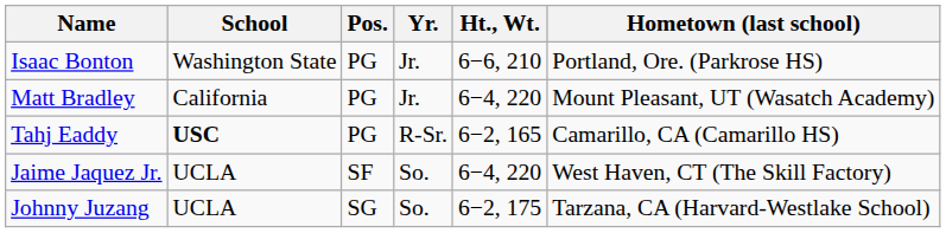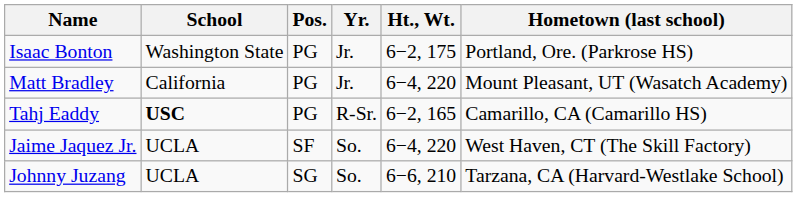 <table class="wikitable">
 <tr>
 <th>Name</th>
 <th>School</th>
 <th>Pos.</th>
 <th>Yr.</th>
 <th>Ht., Wt.</th>
 <th>Hometown (last school)</th>
 </tr>
 <tr>
 <td><a href='#'>Isaac Bonton</a></td>
 <td>Washington State</td>
 <td>PG</td>
 <td>Jr.</td>
-<td>6−6, 210</td>
+<td>6−2, 175</td>
 <td>Portland, Ore. (Parkrose HS)</td>
 </tr>
 <tr>
 <td><a href='#'>Matt Bradley</a></td>
 <td>California</td>
 <td>PG</td>
 <td>Jr.</td>
 <td>6−4, 220</td>
 <td>Mount Pleasant, UT (Wasatch Academy)</td>
 </tr>
 <tr>
 <td><a href='#'>Tahj Eaddy</a></td>
 <td><strong>USC</strong></td>
 <td>PG</td>
 <td>R-Sr.</td>
 <td>6−2, 165</td>
 <td>Camarillo, CA (Camarillo HS)</td>
 </tr>
 <tr>
 <td><a href='#'>Jaime Jaquez Jr.</a></td>
 <td>UCLA</td>
 <td>SF</td>
 <td>So.</td>
 <td>6−4, 220</td>
 <td>West Haven, CT (The Skill Factory)</td>
 </tr>
 <tr>
 <td><a href='#'>Johnny Juzang</a></td>
 <td>UCLA</td>
 <td>SG</td>
 <td>So.</td>
-<td>6−2, 175</td>
+<td>6−6, 210</td>
 <td>Tarzana, CA (Harvard-Westlake School)</td>
 </tr>
 </table>
